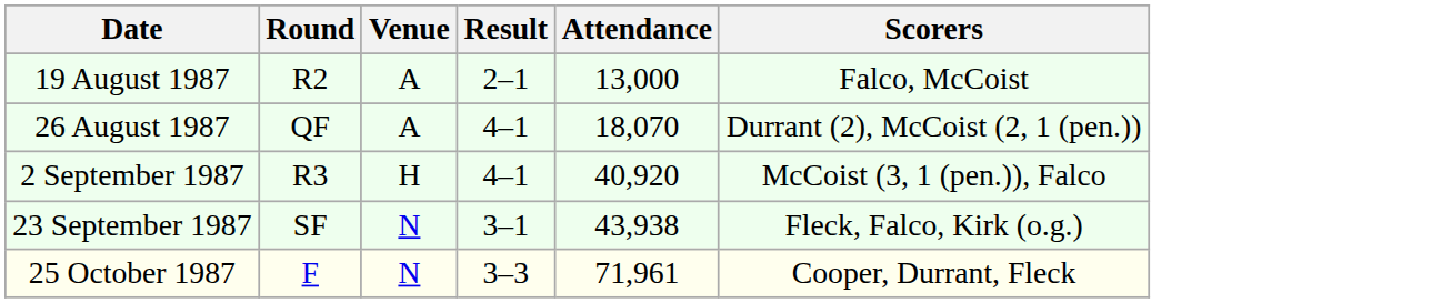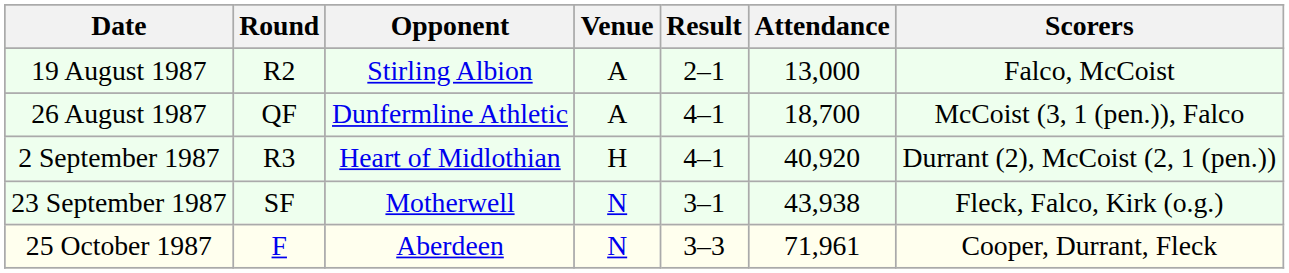 <table class="wikitable sortable" style="font-size:100%; text-align:center">
 <tr>
 <th>Date</th>
 <th>Round</th>
+<th>Opponent</th>
 <th>Venue</th>
 <th>Result</th>
 <th>Attendance</th>
 <th>Scorers</th>
 </tr>
 <tr bgcolor = "#EEFFEE">
 <td>19 August 1987</td>
 <td>R2</td>
+<td><a href='#'>Stirling Albion</a></td>
 <td>A</td>
 <td>2–1</td>
 <td>13,000</td>
 <td>Falco, McCoist</td>
 </tr>
 <tr bgcolor = "#EEFFEE">
 <td>26 August 1987</td>
 <td>QF</td>
+<td><a href='#'>Dunfermline Athletic</a></td>
 <td>A</td>
 <td>4–1</td>
-<td>18,070</td>
-<td>Durrant (2), McCoist (2, 1 (pen.))</td>
+<td>18,700</td>
+<td>McCoist (3, 1 (pen.)), Falco</td>
 </tr>
 <tr bgcolor = "#EEFFEE">
 <td>2 September 1987</td>
 <td>R3</td>
+<td><a href='#'>Heart of Midlothian</a></td>
 <td>H</td>
 <td>4–1</td>
 <td>40,920</td>
-<td>McCoist (3, 1 (pen.)), Falco</td>
+<td>Durrant (2), McCoist (2, 1 (pen.))</td>
 </tr>
 <tr bgcolor = "#EEFFEE">
 <td>23 September 1987</td>
 <td>SF</td>
+<td><a href='#'>Motherwell</a></td>
 <td><a href='#'>N</a></td>
 <td>3–1</td>
 <td>43,938</td>
 <td>Fleck, Falco, Kirk (o.g.)</td>
 </tr>
 <tr bgcolor = "#FFFFEE">
 <td>25 October 1987</td>
 <td><a href='#'>F</a></td>
+<td><a href='#'>Aberdeen</a></td>
 <td><a href='#'>N</a></td>
 <td>3–3</td>
 <td>71,961</td>
 <td>Cooper, Durrant, Fleck</td>
 </tr>
 </table>
